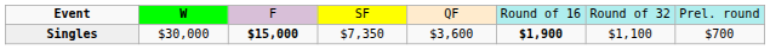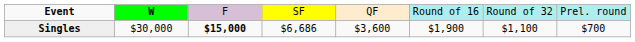 <table class=wikitable style=font-size:95%;text-align:center>
 <tr>
 <td style="width:130px"><strong>Event</strong></td>
 <td style="width:85px; background:lime"><strong>W</strong></td>
 <td style="width:85px; background:thistle">F</td>
 <td style="width:85px; background:#ffff00">SF</td>
 <td style="width:85px; background:#ffebcd">QF</td>
 <td style="width:85px; background:#afeeee">Round of 16</td>
 <td style="width:85px; background:#afeeee">Round of 32</td>
 <td style="width:85px; background:#afeeee">Prel. round</td>
 </tr>
 <tr>
 <th style=background:#efefef>Singles </th>
 <td>$30,000</td>
 <td><strong>$15,000</strong></td>
-<td>$7,350</td>
+<td>$6,686</td>
 <td>$3,600</td>
-<td><strong>$1,900</strong></td>
+<td>$1,900</td>
 <td>$1,100</td>
 <td>$700</td>
 </tr>
 </table>
